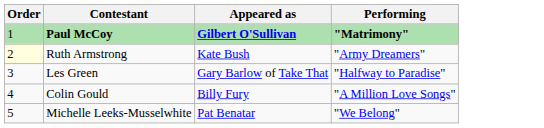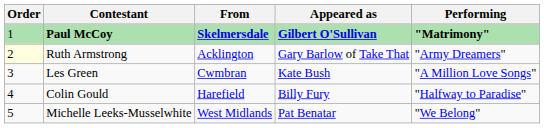 <table class="wikitable">
 <tr>
 <th>Order</th>
 <th>Contestant</th>
+<th>From</th>
 <th>Appeared as</th>
 <th>Performing</th>
 </tr>
 <tr style="background:#ACE1AF;">
 <td>1</td>
 <td><strong>Paul McCoy</strong></td>
+<td><strong><a href='#'>Skelmersdale</a></strong></td>
 <td><strong><a href='#'>Gilbert O'Sullivan</a></strong></td>
 <td><strong>"Matrimony"</strong></td>
 </tr>
 <tr>
 <td style="background: lightyellow;">2</td>
 <td>Ruth Armstrong</td>
-<td><a href='#'>Kate Bush</a></td>
+<td><a href='#'>Acklington</a></td>
+<td><a href='#'>Gary Barlow</a> of <a href='#'>Take That</a></td>
 <td>"<a href='#'>Army Dreamers</a>"</td>
 </tr>
 <tr>
 <td>3</td>
 <td>Les Green</td>
-<td><a href='#'>Gary Barlow</a> of <a href='#'>Take That</a></td>
-<td>"<a href='#'>Halfway to Paradise</a>"</td>
+<td><a href='#'>Cwmbran</a></td>
+<td><a href='#'>Kate Bush</a></td>
+<td>"<a href='#'>A Million Love Songs</a>"</td>
 </tr>
 <tr>
 <td>4</td>
 <td>Colin Gould</td>
+<td><a href='#'>Harefield</a></td>
 <td><a href='#'>Billy Fury</a></td>
-<td>"<a href='#'>A Million Love Songs</a>"</td>
+<td>"<a href='#'>Halfway to Paradise</a>"</td>
 </tr>
 <tr>
 <td>5</td>
 <td>Michelle Leeks-Musselwhite</td>
+<td><a href='#'>West Midlands</a></td>
 <td><a href='#'>Pat Benatar</a></td>
 <td>"<a href='#'>We Belong</a>"</td>
 </tr>
 </table>
